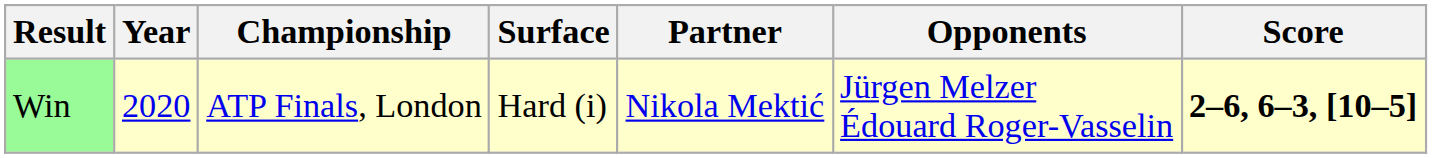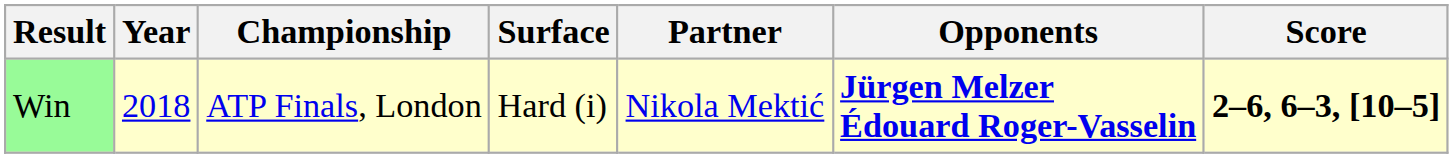 <table class="sortable wikitable">
 <tr>
 <th style="width:40px">Result</th>
 <th>Year</th>
 <th>Championship</th>
 <th>Surface</th>
 <th>Partner</th>
 <th>Opponents</th>
 <th class="unsortable">Score</th>
 </tr>
 <tr style="background:#ffffcc;">
 <td style="background:#98fb98;">Win</td>
-<td><a href='#'>2020</a></td>
+<td><a href='#'>2018</a></td>
 <td><a href='#'>ATP Finals</a>, London</td>
 <td>Hard (i)</td>
 <td> <a href='#'>Nikola Mektić</a></td>
-<td> <a href='#'>Jürgen Melzer</a><br> <a href='#'>Édouard Roger-Vasselin</a></td>
+<td><strong> <a href='#'>Jürgen Melzer</a><br> <a href='#'>Édouard Roger-Vasselin</a></strong></td>
 <td><strong>2–6, 6–3, [10–5]</strong></td>
 </tr>
 </table>
